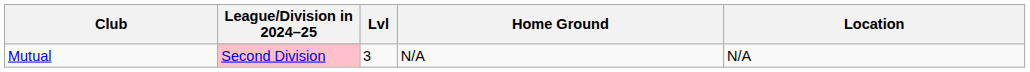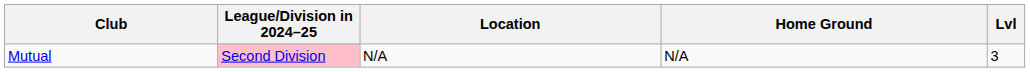 <table class="wikitable sortable" width=80% style="font-size:90%">
 <tr>
 <th width=17%><strong>Club</strong></th>
 <th width=10%><strong>League/Division in 2024–25</strong></th>
+<th width=24%><strong>Location</strong></th>
+<th width=26%><strong>Home Ground</strong></th>
 <th width=3%><strong>Lvl</strong></th>
-<th width=26%><strong>Home Ground</strong></th>
-<th width=24%><strong>Location</strong></th>
 </tr>
 <tr>
 <td><a href='#'>Mutual</a></td>
 <td style="background: pink;"><a href='#'>Second Division</a></td>
-<td>3</td>
 <td>N/A</td>
 <td>N/A</td>
+<td>3</td>
 </tr>
 </table>
